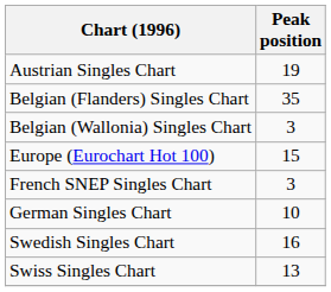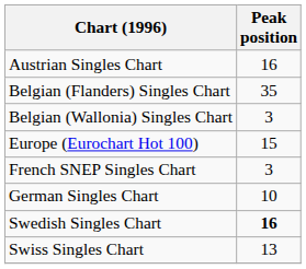 <table class="wikitable sortable">
 <tr>
 <th align="left">Chart (1996)</th>
 <th align="center">Peak<br>position</th>
 </tr>
 <tr>
 <td align="left">Austrian Singles Chart</td>
-<td align="center">19</td>
+<td align="center">16</td>
 </tr>
 <tr>
 <td align="left">Belgian (Flanders) Singles Chart</td>
 <td align="center">35</td>
 </tr>
 <tr>
 <td align="left">Belgian (Wallonia) Singles Chart</td>
 <td align="center">3</td>
 </tr>
 <tr>
 <td>Europe (<a href='#'>Eurochart Hot 100</a>)</td>
 <td style="text-align:center;">15</td>
 </tr>
 <tr>
 <td align="left">French SNEP Singles Chart</td>
 <td align="center">3</td>
 </tr>
 <tr>
 <td align="left">German Singles Chart</td>
 <td align="center">10</td>
 </tr>
 <tr>
 <td align="left">Swedish Singles Chart</td>
-<td align="center">16</td>
+<td align="center"><strong>16</strong></td>
 </tr>
 <tr>
 <td align="left">Swiss Singles Chart</td>
 <td align="center">13</td>
 </tr>
 <tr>
 </tr>
 </table>
